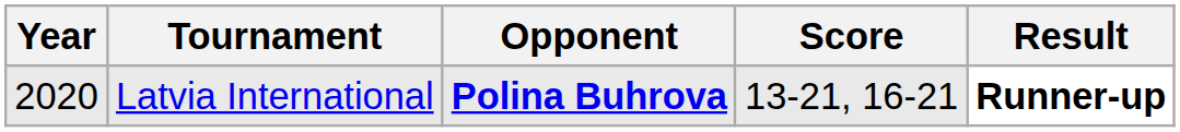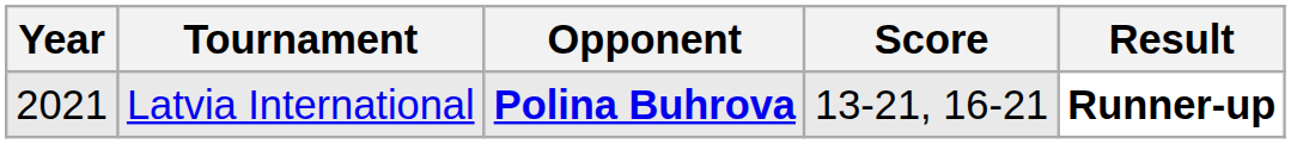 <table class="sortable wikitable" style="font-size: 90%;">
 <tr>
 <th>Year</th>
 <th>Tournament</th>
 <th>Opponent</th>
 <th>Score</th>
 <th>Result</th>
 </tr>
 <tr style="background:#E9E9E9">
-<td align="center">2020</td>
+<td align="center">2021</td>
 <td align="left"><a href='#'>Latvia International</a></td>
 <td align="left"><strong> <a href='#'>Polina Buhrova</a></strong></td>
 <td align="left">13-21, 16-21</td>
 <td style="text-align:left; background:white"> <strong>Runner-up</strong></td>
 </tr>
 </table>
